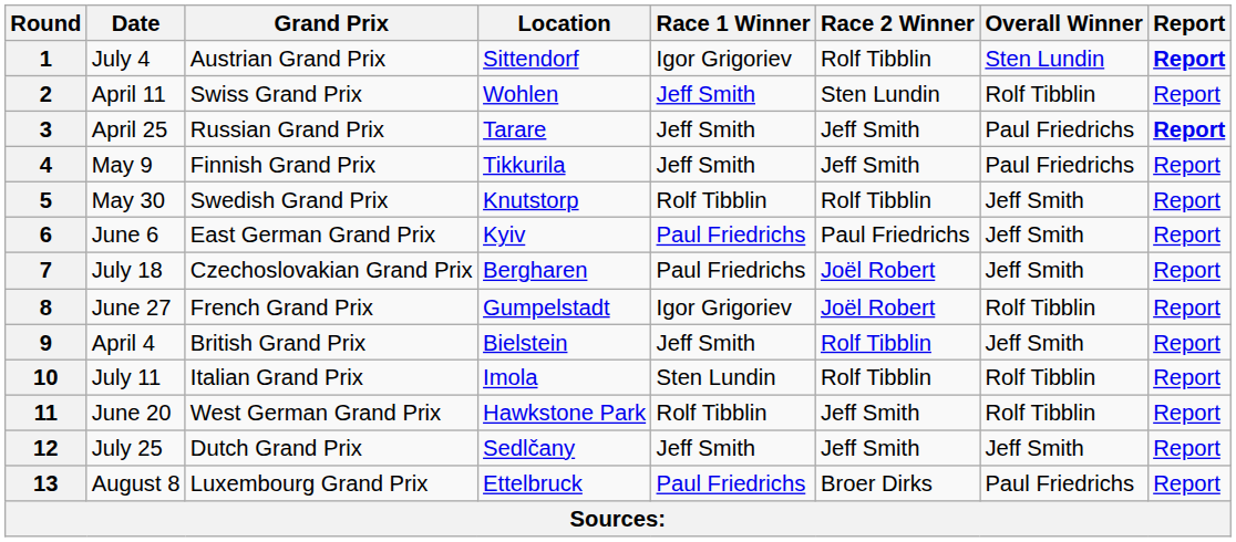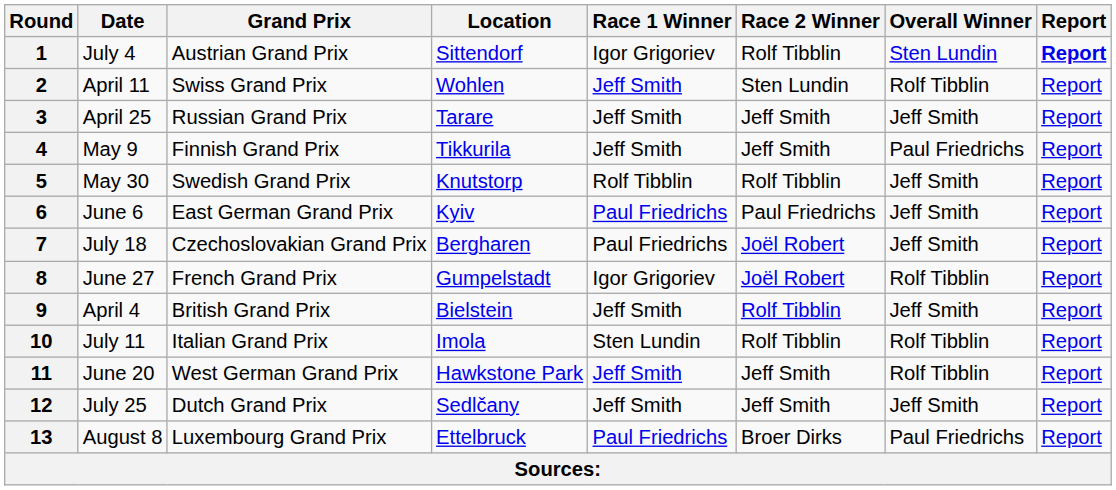 <table class="wikitable" style="font-size: 95%;">
 <tr>
 <th align=center>Round</th>
 <th align=center>Date</th>
 <th align=center>Grand Prix</th>
 <th align=center>Location</th>
 <th align=center>Race 1 Winner</th>
 <th align=center>Race 2 Winner</th>
 <th align=center>Overall Winner</th>
 <th align=center>Report</th>
 </tr>
 <tr>
 <th>1</th>
 <td>July 4</td>
 <td> Austrian Grand Prix</td>
 <td><a href='#'>Sittendorf</a></td>
 <td> Igor Grigoriev</td>
 <td> Rolf Tibblin</td>
 <td> <a href='#'>Sten Lundin</a></td>
 <td><strong><a href='#'>Report</a></strong></td>
 </tr>
 <tr>
 <th>2</th>
 <td>April 11</td>
 <td> Swiss Grand Prix</td>
 <td><a href='#'>Wohlen</a></td>
 <td> <a href='#'>Jeff Smith</a></td>
 <td> Sten Lundin</td>
 <td> Rolf Tibblin</td>
 <td><a href='#'>Report</a></td>
 </tr>
 <tr>
 <th>3</th>
 <td>April 25</td>
 <td> Russian Grand Prix</td>
 <td><a href='#'>Tarare</a></td>
 <td> Jeff Smith</td>
 <td> Jeff Smith</td>
-<td> Paul Friedrichs</td>
-<td><strong><a href='#'>Report</a></strong></td>
+<td> Jeff Smith</td>
+<td><a href='#'>Report</a></td>
 </tr>
 <tr>
 <th>4</th>
 <td>May 9</td>
 <td> Finnish Grand Prix</td>
 <td><a href='#'>Tikkurila</a></td>
 <td> Jeff Smith</td>
 <td> Jeff Smith</td>
 <td> Paul Friedrichs</td>
 <td><a href='#'>Report</a></td>
 </tr>
 <tr>
 <th>5</th>
 <td>May 30</td>
 <td> Swedish Grand Prix</td>
 <td><a href='#'>Knutstorp</a></td>
 <td> Rolf Tibblin</td>
 <td> Rolf Tibblin</td>
 <td> Jeff Smith</td>
 <td><a href='#'>Report</a></td>
 </tr>
 <tr>
 <th>6</th>
 <td>June 6</td>
 <td> East German Grand Prix</td>
 <td><a href='#'>Kyiv</a></td>
 <td> <a href='#'>Paul Friedrichs</a></td>
 <td> Paul Friedrichs</td>
 <td> Jeff Smith</td>
 <td><a href='#'>Report</a></td>
 </tr>
 <tr>
 <th>7</th>
 <td>July 18</td>
 <td> Czechoslovakian Grand Prix</td>
 <td><a href='#'>Bergharen</a></td>
 <td> Paul Friedrichs</td>
 <td> <a href='#'>Joël Robert</a></td>
 <td> Jeff Smith</td>
 <td><a href='#'>Report</a></td>
 </tr>
 <tr>
 <th>8</th>
 <td>June 27</td>
 <td> French Grand Prix</td>
 <td><a href='#'>Gumpelstadt</a></td>
 <td> Igor Grigoriev</td>
 <td> <a href='#'>Joël Robert</a></td>
 <td> Rolf Tibblin</td>
 <td><a href='#'>Report</a></td>
 </tr>
 <tr>
 <th>9</th>
 <td>April 4</td>
 <td> British Grand Prix</td>
 <td><a href='#'>Bielstein</a></td>
 <td> Jeff Smith</td>
 <td> <a href='#'>Rolf Tibblin</a></td>
 <td> Jeff Smith</td>
 <td><a href='#'>Report</a></td>
 </tr>
 <tr>
 <th>10</th>
 <td>July 11</td>
 <td> Italian Grand Prix</td>
 <td><a href='#'>Imola</a></td>
 <td> Sten Lundin</td>
 <td> Rolf Tibblin</td>
 <td> Rolf Tibblin</td>
 <td><a href='#'>Report</a></td>
 </tr>
 <tr>
 <th>11</th>
 <td>June 20</td>
 <td> West German Grand Prix</td>
 <td><a href='#'>Hawkstone Park</a></td>
-<td> Rolf Tibblin</td>
+<td> <a href='#'>Jeff Smith</a></td>
 <td> Jeff Smith</td>
 <td> Rolf Tibblin</td>
 <td><a href='#'>Report</a></td>
 </tr>
 <tr>
 <th>12</th>
 <td>July 25</td>
 <td> Dutch Grand Prix</td>
 <td><a href='#'>Sedlčany</a></td>
 <td> Jeff Smith</td>
 <td> Jeff Smith</td>
 <td> Jeff Smith</td>
 <td><a href='#'>Report</a></td>
 </tr>
 <tr>
 <th>13</th>
 <td>August 8</td>
 <td> Luxembourg Grand Prix</td>
 <td><a href='#'>Ettelbruck</a></td>
 <td> <a href='#'>Paul Friedrichs</a></td>
 <td> Broer Dirks</td>
 <td> Paul Friedrichs</td>
 <td><a href='#'>Report</a></td>
 </tr>
 <tr>
 <th colspan=8>Sources:</th>
 </tr>
 </table>
